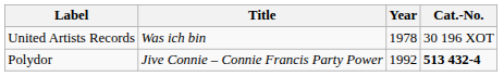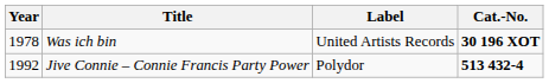 <table class="wikitable">
 <tr>
+<th>Year</th>
+<th>Title</th>
 <th>Label</th>
-<th>Title</th>
-<th>Year</th>
 <th>Cat.-No.</th>
 </tr>
 <tr>
+<td>1978</td>
+<td><em>Was ich bin</em></td>
 <td>United Artists Records</td>
-<td><em>Was ich bin</em></td>
-<td>1978</td>
-<td>30 196 XOT</td>
+<td><strong>30 196 XOT</strong></td>
 </tr>
 <tr>
+<td>1992</td>
+<td><em>Jive Connie – Connie Francis Party Power</em></td>
 <td>Polydor</td>
-<td><em>Jive Connie – Connie Francis Party Power</em></td>
-<td>1992</td>
 <td><strong>513 432-4</strong></td>
 </tr>
 </table>
